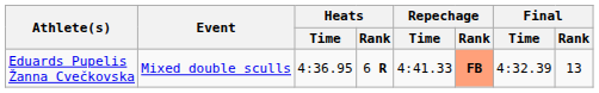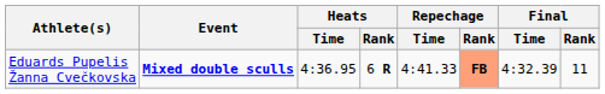 <table class="wikitable" style="font-size:90%">
 <tr>
 <th rowspan="2">Athlete(s)</th>
 <th rowspan="2">Event</th>
 <th colspan="2">Heats</th>
 <th colspan="2">Repechage</th>
 <th colspan="2">Final</th>
 </tr>
 <tr>
 <th>Time</th>
 <th>Rank</th>
 <th>Time</th>
 <th>Rank</th>
 <th>Time</th>
 <th>Rank</th>
 </tr>
 <tr align=center>
 <td align=left><a href='#'>Eduards Pupelis</a><br><a href='#'>Žanna Cvečkovska</a></td>
-<td align=left><a href='#'>Mixed double sculls</a></td>
+<td align=left><strong><a href='#'>Mixed double sculls</a></strong></td>
 <td>4:36.95</td>
 <td>6 <strong>R</strong></td>
 <td>4:41.33</td>
 <td style="background: lightsalmon;"> <strong>FB</strong></td>
 <td>4:32.39</td>
-<td>13</td>
+<td>11</td>
 </tr>
 </table>
